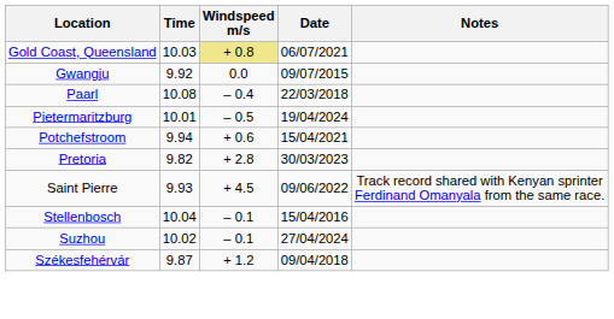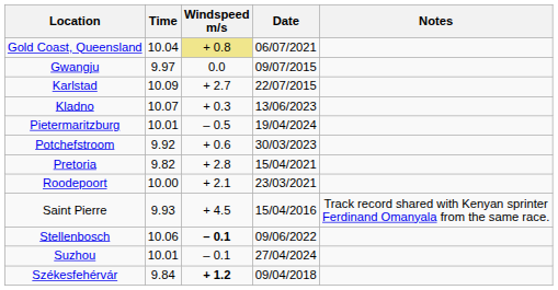 <table class="wikitable" style= "text-align: center">
 <tr>
 <th>Location</th>
 <th>Time</th>
 <th>Windspeed<br>m/s</th>
 <th>Date</th>
 <th>Notes</th>
 </tr>
 <tr>
 <td><a href='#'>Gold Coast, Queensland</a></td>
-<td>10.03</td>
+<td>10.04</td>
 <td style="background: khaki;">+ 0.8</td>
 <td>06/07/2021</td>
 <td></td>
 </tr>
 <tr>
 <td><a href='#'>Gwangju</a></td>
-<td>9.92</td>
+<td>9.97</td>
 <td>0.0</td>
 <td>09/07/2015</td>
 <td></td>
 </tr>
 <tr>
-<td><a href='#'>Paarl</a></td>
-<td>10.08</td>
-<td>– 0.4</td>
-<td>22/03/2018</td>
+<td><a href='#'>Karlstad</a></td>
+<td>10.09</td>
+<td>+ 2.7</td>
+<td>22/07/2015</td>
+<td></td>
+</tr>
+<tr>
+<td><a href='#'>Kladno</a></td>
+<td>10.07</td>
+<td>+ 0.3</td>
+<td>13/06/2023</td>
 <td></td>
 </tr>
 <tr>
 <td><a href='#'>Pietermaritzburg</a></td>
 <td>10.01</td>
 <td>– 0.5</td>
 <td>19/04/2024</td>
 <td></td>
 </tr>
 <tr>
 <td><a href='#'>Potchefstroom</a></td>
-<td>9.94</td>
+<td>9.92</td>
 <td>+ 0.6</td>
-<td>15/04/2021</td>
+<td>30/03/2023</td>
 <td></td>
 </tr>
 <tr>
 <td><a href='#'>Pretoria</a></td>
 <td>9.82</td>
 <td>+ 2.8</td>
-<td>30/03/2023</td>
+<td>15/04/2021</td>
+<td></td>
+</tr>
+<tr>
+<td><a href='#'>Roodepoort</a></td>
+<td>10.00</td>
+<td>+ 2.1</td>
+<td>23/03/2021</td>
 <td></td>
 </tr>
 <tr>
 <td>Saint Pierre</td>
 <td>9.93</td>
 <td>+ 4.5</td>
-<td>09/06/2022</td>
+<td>15/04/2016</td>
 <td>Track record shared with Kenyan sprinter<br><a href='#'>Ferdinand Omanyala</a> from the same race.</td>
 </tr>
 <tr>
 <td><a href='#'>Stellenbosch</a></td>
-<td>10.04</td>
-<td>– 0.1</td>
-<td>15/04/2016</td>
+<td>10.06</td>
+<td><strong>– 0.1</strong></td>
+<td>09/06/2022</td>
 <td></td>
 </tr>
 <tr>
 <td><a href='#'>Suzhou</a></td>
-<td>10.02</td>
+<td>10.01</td>
 <td>– 0.1</td>
 <td>27/04/2024</td>
 <td></td>
 </tr>
 <tr>
 <td><a href='#'>Székesfehérvár</a></td>
-<td>9.87</td>
-<td>+ 1.2</td>
+<td>9.84</td>
+<td><strong>+ 1.2</strong></td>
 <td>09/04/2018</td>
 <td></td>
 </tr>
 </table>
